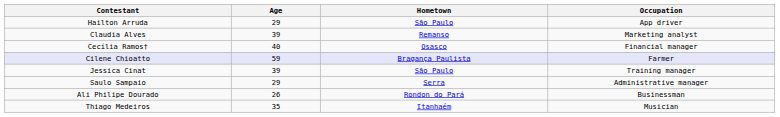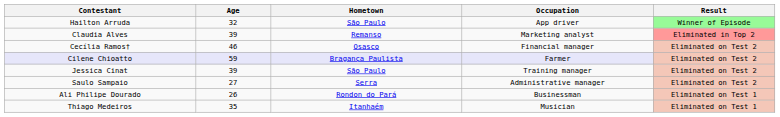 <table class="wikitable sortable" style="text-align:center; font-size:90%; width:100%;">
 <tr>
 <th width="200px">Contestant</th>
 <th width="075px">Age</th>
 <th width="200px">Hometown</th>
 <th width="200px">Occupation</th>
+<th width="125px">Result</th>
 </tr>
 <tr>
 <td>Hailton Arruda</td>
-<td>29</td>
+<td>32</td>
 <td><a href='#'>São Paulo</a></td>
 <td>App driver</td>
+<td bgcolor=98FB98>Winner of Episode</td>
 </tr>
 <tr>
 <td>Claudia Alves</td>
 <td>39</td>
 <td><a href='#'>Remanso</a></td>
 <td>Marketing analyst</td>
+<td bgcolor=FF9999>Eliminated in Top 2</td>
 </tr>
 <tr>
 <td>Cecília Ramos†</td>
-<td>40</td>
+<td>46</td>
 <td><a href='#'>Osasco</a></td>
 <td>Financial manager</td>
+<td bgcolor=F4C7B8>Eliminated on Test 2</td>
 </tr>
 <tr bgcolor=E6E6FA>
 <td>Cilene Chioatto</td>
 <td>59</td>
 <td><a href='#'>Bragança Paulista</a></td>
 <td>Farmer</td>
+<td bgcolor=F4C7B8>Eliminated on Test 2</td>
 </tr>
 <tr>
 <td>Jessica Cinat</td>
 <td>39</td>
 <td><a href='#'>São Paulo</a></td>
 <td>Training manager</td>
+<td bgcolor=F4C7B8>Eliminated on Test 2</td>
 </tr>
 <tr>
 <td>Saulo Sampaio</td>
-<td>29</td>
+<td>27</td>
 <td><a href='#'>Serra</a></td>
 <td>Administrative manager</td>
+<td bgcolor=F4C7B8>Eliminated on Test 2</td>
 </tr>
 <tr>
 <td>Ali Philipe Dourado</td>
 <td>26</td>
 <td><a href='#'>Rondon do Pará</a></td>
 <td>Businessman</td>
+<td bgcolor=F4C7B8>Eliminated on Test 1</td>
 </tr>
 <tr>
 <td>Thiago Medeiros</td>
 <td>35</td>
 <td><a href='#'>Itanhaém</a></td>
 <td>Musician</td>
+<td bgcolor=F4C7B8>Eliminated on Test 1</td>
 </tr>
 </table>
